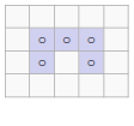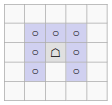 <table border="1" class="wikitable">
 <tr align=center>
 <td width="20"> </td>
 <td width="20"> </td>
 <td width="20"> </td>
 <td width="20"> </td>
 <td width="20"> </td>
 </tr>
 <tr align=center>
 <td> </td>
 <td style="background:#d0d0f0;">○</td>
 <td style="background:#d0d0f0;">○</td>
 <td style="background:#d0d0f0;">○</td>
 <td> </td>
 </tr>
 <tr align=center>
 <td> </td>
 <td style="background:#d0d0f0;">○</td>
+<td style="background:#e0e0e0;">☖</td>
+<td style="background:#d0d0f0;">○</td>
+<td> </td>
+</tr>
+<tr align=center>
+<td> </td>
+<td style="background:#d0d0f0;">○</td>
 <td> </td>
 <td style="background:#d0d0f0;">○</td>
 <td> </td>
 </tr>
 <tr align=center>
 <td> </td>
 <td> </td>
 <td> </td>
 <td> </td>
 <td> </td>
 </tr>
 </table>
